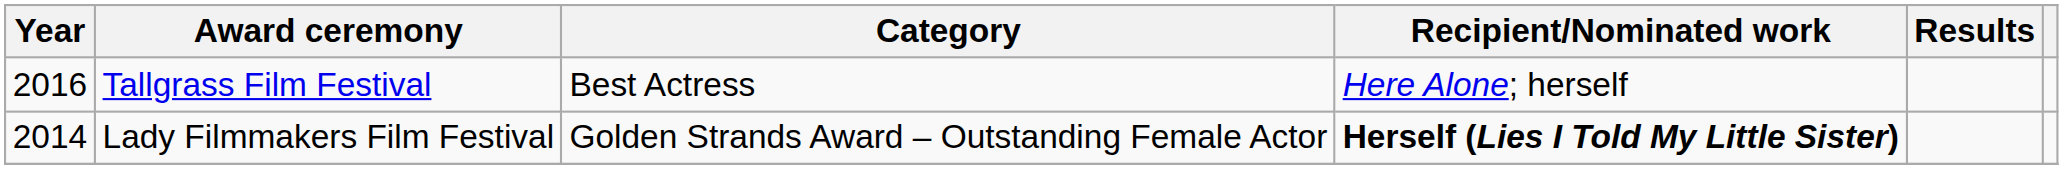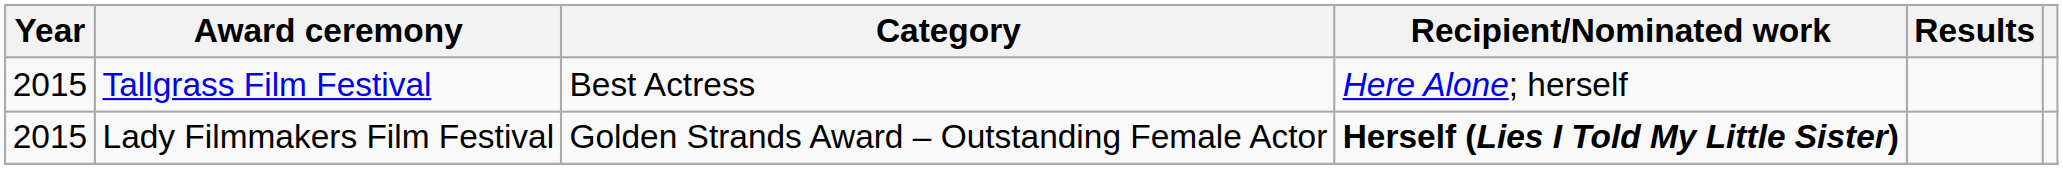 <table class="wikitable">
 <tr>
 <th>Year</th>
 <th>Award ceremony</th>
 <th>Category</th>
 <th>Recipient/Nominated work</th>
 <th>Results</th>
 <th></th>
 </tr>
 <tr>
-<td>2016</td>
+<td>2015</td>
 <td><a href='#'>Tallgrass Film Festival</a></td>
 <td>Best Actress</td>
 <td><em><a href='#'>Here Alone</a></em>; herself</td>
 <td></td>
 <td></td>
 </tr>
 <tr>
-<td>2014</td>
+<td>2015</td>
 <td>Lady Filmmakers Film Festival</td>
 <td>Golden Strands Award – Outstanding Female Actor</td>
 <td><strong>Herself (<em>Lies I Told My Little Sister</em>)</strong></td>
 <td></td>
 <td></td>
 </tr>
 <tr>
 </tr>
 </table>
